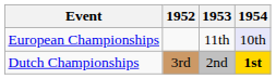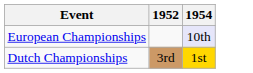 <table class="wikitable">
 <tr>
 <th>Event</th>
 <th>1952</th>
-<th>1953</th>
 <th>1954</th>
 </tr>
 <tr>
 <td><a href='#'>European Championships</a></td>
 <td></td>
-<td align="center">11th</td>
 <td align="center" style="background: lavender;">10th</td>
 </tr>
 <tr>
 <td><a href='#'>Dutch Championships</a></td>
 <td align="center" bgcolor="cc9966">3rd</td>
-<td align="center" bgcolor="silver">2nd</td>
-<td align="center" bgcolor="gold"><strong>1st</strong></td>
+<td align="center" bgcolor="gold">1st</td>
 </tr>
 </table>
